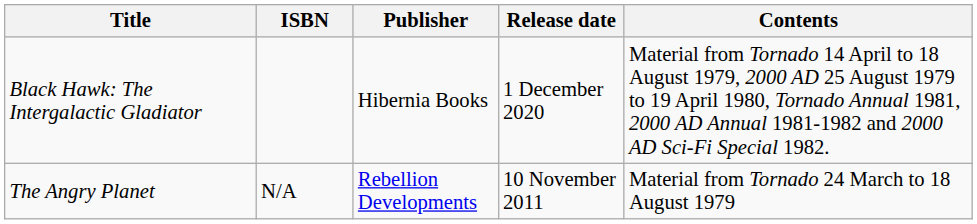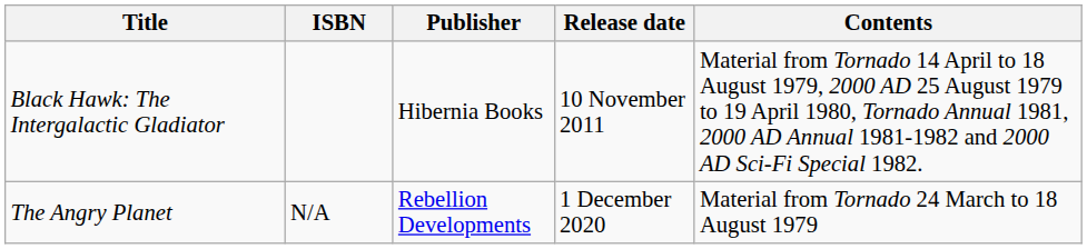 <table class="wikitable" width="85%">
 <tr>
 <th width=26%>Title</th>
 <th width=10%>ISBN</th>
 <th width=15%>Publisher</th>
 <th width=13%>Release date</th>
 <th width=36%>Contents</th>
 </tr>
 <tr>
 <td><em>Black Hawk: The Intergalactic Gladiator</em></td>
 <td></td>
 <td>Hibernia Books</td>
-<td>1 December 2020</td>
+<td>10 November 2011</td>
 <td>Material from <em>Tornado</em> 14 April to 18 August 1979, <em>2000 AD</em> 25 August 1979 to 19 April 1980, <em>Tornado Annual</em> 1981, <em>2000 AD Annual</em> 1981-1982 and <em>2000 AD Sci-Fi Special</em> 1982.</td>
 </tr>
 <tr>
 <td><em>The Angry Planet</em></td>
 <td>N/A</td>
 <td><a href='#'>Rebellion Developments</a></td>
-<td>10 November 2011</td>
+<td>1 December 2020</td>
 <td>Material from <em>Tornado</em> 24 March to 18 August 1979</td>
 </tr>
 </table>
